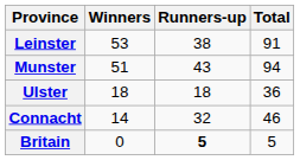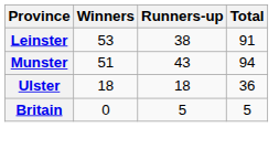 <table class="wikitable plainrowheaders sortable">
 <tr>
 <th scope="col">Province</th>
 <th scope="col">Winners</th>
 <th scope="col">Runners-up</th>
 <th scope="col">Total</th>
 </tr>
 <tr>
 <th scope="row"> <a href='#'>Leinster</a></th>
 <td align="center">53</td>
 <td align="center">38</td>
 <td align="center">91</td>
 </tr>
 <tr>
 <th scope="row"> <a href='#'>Munster</a></th>
 <td align="center">51</td>
 <td align="center">43</td>
 <td align="center">94</td>
 </tr>
 <tr>
 <th scope="row"> <a href='#'>Ulster</a></th>
 <td align="center">18</td>
 <td align="center">18</td>
 <td align="center">36</td>
 </tr>
 <tr>
-<th scope="row"> <a href='#'>Connacht</a></th>
-<td align="center">14</td>
-<td align="center">32</td>
-<td align="center">46</td>
-</tr>
-<tr>
 <th scope="row"> <a href='#'>Britain</a></th>
 <td align="center">0</td>
-<td align="center"><strong>5</strong></td>
+<td align="center">5</td>
 <td align="center">5</td>
 </tr>
 </table>
